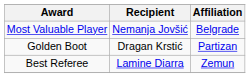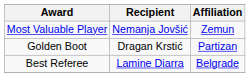 <table class="wikitable" style="text-align: center">
 <tr>
 </tr>
 <tr>
 <th>Award</th>
 <th>Recipient</th>
 <th>Affiliation</th>
 </tr>
 <tr>
 <td><a href='#'>Most Valuable Player</a></td>
 <td><a href='#'>Nemanja Jovšić</a></td>
-<td><a href='#'>Belgrade</a></td>
+<td><a href='#'>Zemun</a></td>
 </tr>
 <tr>
 <td>Golden Boot</td>
 <td>Dragan Krstić</td>
 <td><a href='#'>Partizan</a></td>
 </tr>
 <tr>
 <td>Best Referee</td>
 <td><a href='#'>Lamine Diarra</a></td>
-<td><a href='#'>Zemun</a></td>
+<td><a href='#'>Belgrade</a></td>
 </tr>
 <tr>
 </tr>
 </table>
